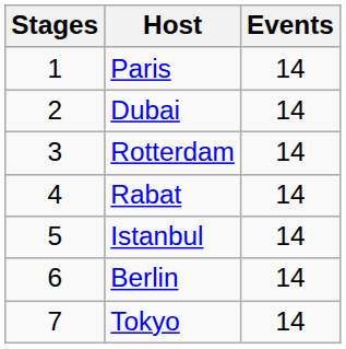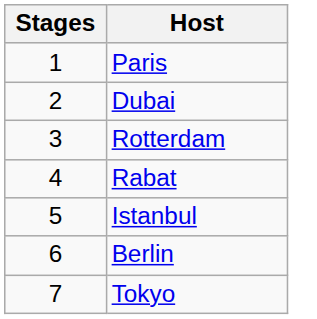 <table class="wikitable" style="width:30%;">
 <tr>
 <th width=40>Stages</th>
 <th width=100>Host</th>
-<th width=20>Events</th>
 </tr>
 <tr>
 <td align=center>1</td>
 <td> <a href='#'>Paris</a></td>
-<td align=center>14</td>
 </tr>
 <tr>
 <td align=center>2</td>
 <td> <a href='#'>Dubai</a></td>
-<td align=center>14</td>
 </tr>
 <tr>
 <td align=center>3</td>
 <td> <a href='#'>Rotterdam</a></td>
-<td align=center>14</td>
 </tr>
 <tr>
 <td align=center>4</td>
 <td> <a href='#'>Rabat</a></td>
-<td align=center>14</td>
 </tr>
 <tr>
 <td align=center>5</td>
 <td> <a href='#'>Istanbul</a></td>
-<td align=center>14</td>
 </tr>
 <tr>
 <td align=center>6</td>
 <td> <a href='#'>Berlin</a></td>
-<td align=center>14</td>
 </tr>
 <tr>
 <td align=center>7</td>
 <td> <a href='#'>Tokyo</a></td>
-<td align=center>14</td>
 </tr>
 </table>
